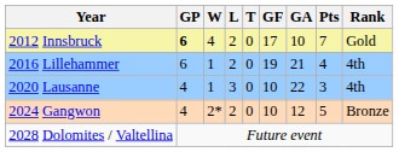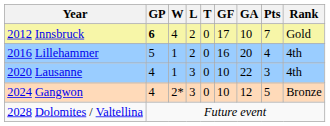 <table class="wikitable">
 <tr>
 <th>Year</th>
 <th>GP</th>
 <th>W</th>
 <th>L</th>
 <th>T</th>
 <th>GF</th>
 <th>GA</th>
 <th>Pts</th>
 <th>Rank</th>
 </tr>
 <tr style="background:#f7f6a8;">
 <td> <a href='#'>2012</a> <a href='#'>Innsbruck</a></td>
 <td><strong>6</strong></td>
 <td>4</td>
 <td>2</td>
 <td>0</td>
 <td>17</td>
 <td>10</td>
 <td>7</td>
 <td> Gold</td>
 </tr>
 <tr style="background:#9acdff;"|>
 <td> <a href='#'>2016</a> <a href='#'>Lillehammer</a></td>
-<td>6</td>
+<td>5</td>
 <td>1</td>
 <td>2</td>
 <td>0</td>
-<td>19</td>
-<td>21</td>
+<td>16</td>
+<td>20</td>
 <td>4</td>
 <td>4th</td>
 </tr>
 <tr style="background:#9acdff;"|>
 <td> <a href='#'>2020</a> <a href='#'>Lausanne</a></td>
 <td>4</td>
 <td>1</td>
 <td>3</td>
 <td>0</td>
 <td>10</td>
 <td>22</td>
 <td>3</td>
 <td>4th</td>
 </tr>
 <tr style="background:#ffdab9;">
 <td> <a href='#'>2024</a> <a href='#'>Gangwon</a></td>
 <td>4</td>
 <td>2*</td>
-<td>2</td>
+<td>3</td>
 <td>0</td>
 <td>10</td>
 <td>12</td>
 <td>5</td>
 <td> Bronze</td>
 </tr>
 <tr>
 <td> <a href='#'>2028</a> <a href='#'>Dolomites</a> / <a href='#'>Valtellina</a></td>
 <td colspan=10 align=center><em>Future event</em></td>
 </tr>
 </table>
